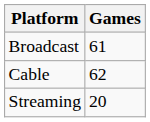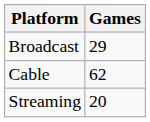 <table class="wikitable">
 <tr>
 <th>Platform</th>
 <th>Games</th>
 </tr>
 <tr>
 <td>Broadcast</td>
-<td>61</td>
+<td>29</td>
 </tr>
 <tr>
 <td>Cable</td>
 <td>62</td>
 </tr>
 <tr>
 <td>Streaming</td>
 <td>20</td>
 </tr>
 </table>
